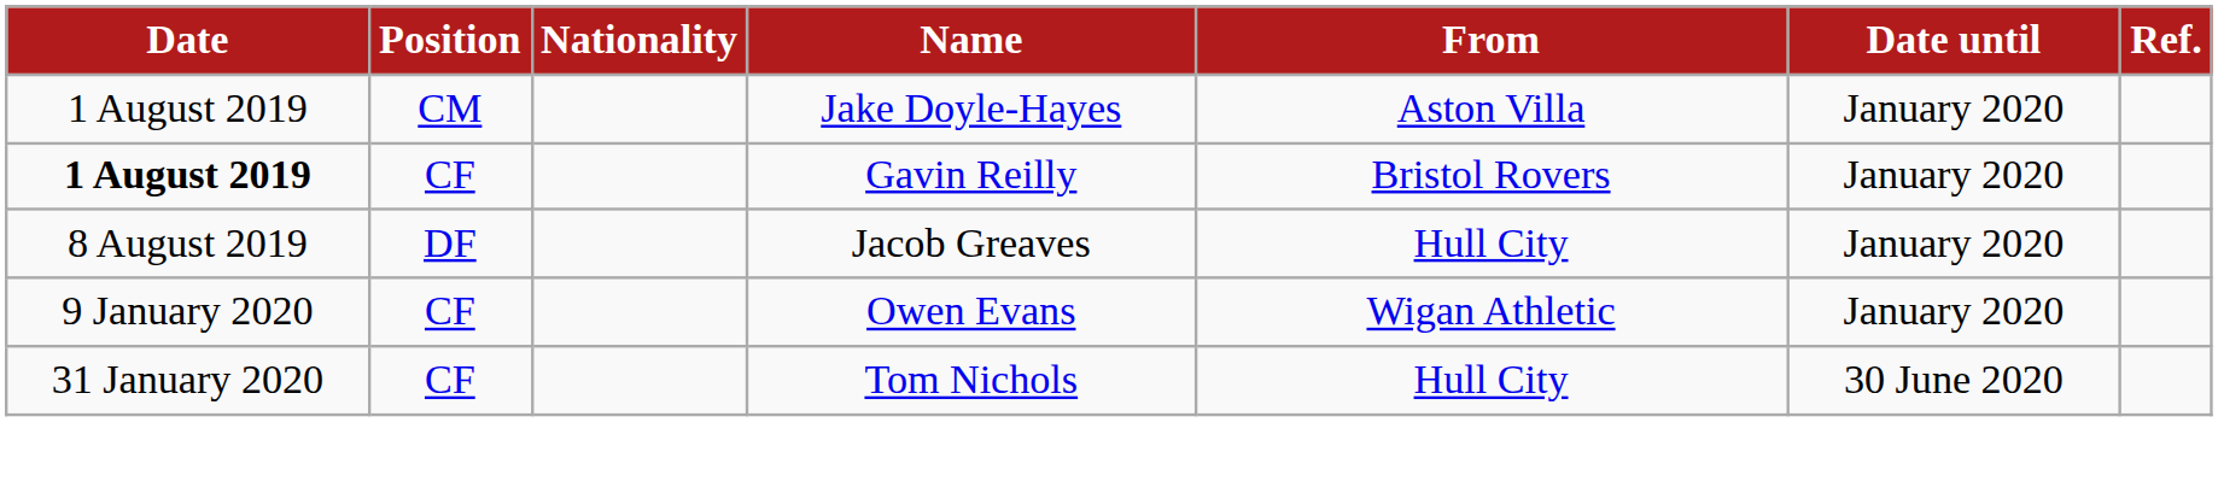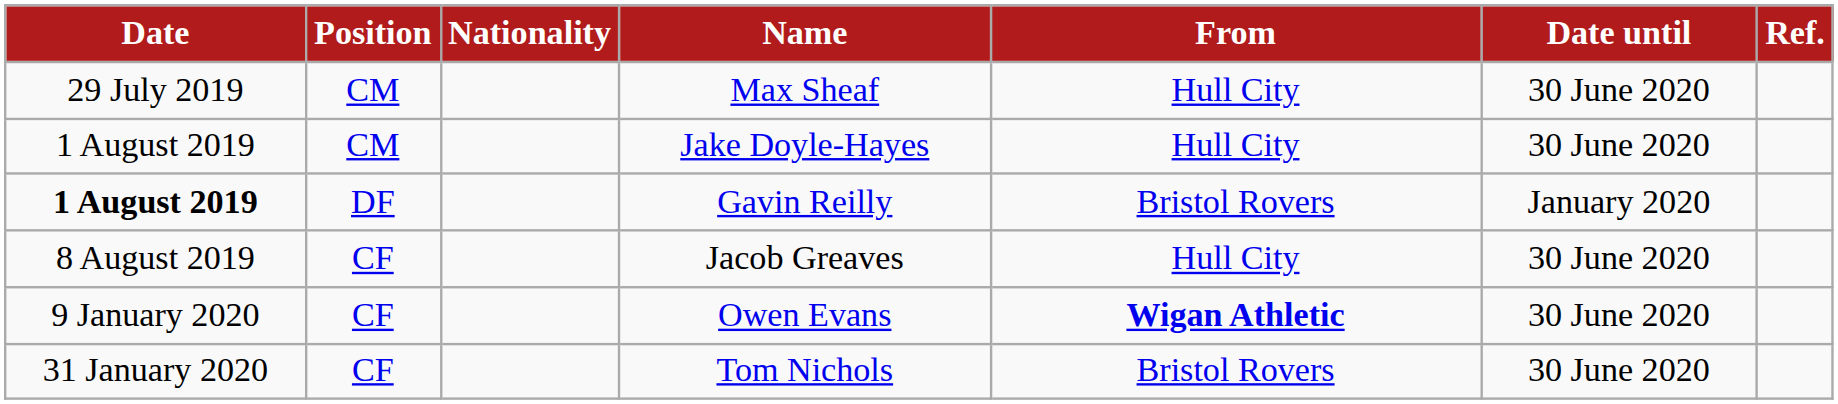 <table class="wikitable"  style="text-align:center; font-size:90%; ">
 <tr>
 <th style="background:#B11B1B; color:#FFFFFF; width:120px;">Date</th>
 <th style="background:#B11B1B; color:#FFFFFF; width:50px;">Position</th>
 <th style="background:#B11B1B; color:#FFFFFF; width:50px;">Nationality</th>
 <th style="background:#B11B1B; color:#FFFFFF; width:150px;">Name</th>
 <th style="background:#B11B1B; color:#FFFFFF; width:200px;">From</th>
 <th style="background:#B11B1B; color:#FFFFFF; width:110px;">Date until</th>
 <th style="background:#B11B1B; color:#FFFFFF; width:25px;">Ref.</th>
 </tr>
 <tr>
+<td>29 July 2019</td>
+<td><a href='#'>CM</a></td>
+<td></td>
+<td><a href='#'>Max Sheaf</a></td>
+<td> <a href='#'>Hull City</a></td>
+<td>30 June 2020</td>
+<td></td>
+</tr>
+<tr>
 <td>1 August 2019</td>
 <td><a href='#'>CM</a></td>
 <td></td>
 <td><a href='#'>Jake Doyle-Hayes</a></td>
-<td> <a href='#'>Aston Villa</a></td>
-<td>January 2020</td>
+<td> <a href='#'>Hull City</a></td>
+<td>30 June 2020</td>
 <td></td>
 </tr>
 <tr>
 <td><strong>1 August 2019</strong></td>
-<td><a href='#'>CF</a></td>
+<td><a href='#'>DF</a></td>
 <td></td>
 <td><a href='#'>Gavin Reilly</a></td>
 <td> <a href='#'>Bristol Rovers</a></td>
 <td>January 2020</td>
 <td></td>
 </tr>
 <tr>
 <td>8 August 2019</td>
-<td><a href='#'>DF</a></td>
+<td><a href='#'>CF</a></td>
 <td></td>
 <td>Jacob Greaves</td>
 <td> <a href='#'>Hull City</a></td>
-<td>January 2020</td>
+<td>30 June 2020</td>
 <td></td>
 </tr>
 <tr>
 <td>9 January 2020</td>
 <td><a href='#'>CF</a></td>
 <td></td>
 <td><a href='#'>Owen Evans</a></td>
-<td> <a href='#'>Wigan Athletic</a></td>
-<td>January 2020</td>
+<td><strong> <a href='#'>Wigan Athletic</a></strong></td>
+<td>30 June 2020</td>
 <td></td>
 </tr>
 <tr>
 <td>31 January 2020</td>
 <td><a href='#'>CF</a></td>
 <td></td>
 <td><a href='#'>Tom Nichols</a></td>
-<td> <a href='#'>Hull City</a></td>
+<td> <a href='#'>Bristol Rovers</a></td>
 <td>30 June 2020</td>
 <td></td>
 </tr>
 </table>
